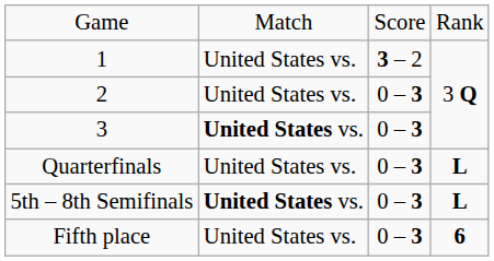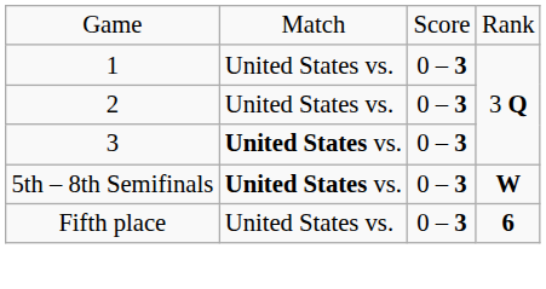 <table class="wikitable">
 <tr>
 <td style="text-align:center;">Game</td>
 <td style="text-align:center;">Match</td>
 <td style="text-align:center;">Score</td>
 <td style="text-align:center;">Rank</td>
 </tr>
 <tr>
 <td style="text-align:center;">1</td>
 <td>United States vs. <strong></strong></td>
-<td style="text-align:center;"><strong>3</strong> – 2</td>
+<td style="text-align:center;">0 – <strong>3</strong></td>
 <td rowspan="3" style="text-align:center;">3 <strong>Q</strong></td>
 </tr>
 <tr>
 <td style="text-align:center;">2</td>
 <td>United States vs. <strong></strong></td>
 <td style="text-align:center;">0 – <strong>3</strong></td>
 </tr>
 <tr>
 <td style="text-align:center;">3</td>
 <td><strong>United States</strong> vs. </td>
 <td style="text-align:center;">0 – <strong>3</strong></td>
 </tr>
 <tr>
-<td style="text-align:center;">Quarterfinals</td>
-<td>United States vs. <strong></strong></td>
-<td style="text-align:center;">0 – <strong>3</strong></td>
-<td style="text-align:center;"><strong>L</strong></td>
-</tr>
-<tr>
 <td style="text-align:center;">5th – 8th Semifinals</td>
 <td><strong>United States</strong> vs. </td>
 <td style="text-align:center;">0 – <strong>3</strong></td>
-<td style="text-align:center;"><strong>L</strong></td>
+<td style="text-align:center;"><strong>W</strong></td>
 </tr>
 <tr>
 <td style="text-align:center;">Fifth place</td>
 <td>United States vs. <strong></strong></td>
 <td style="text-align:center;">0 – <strong>3</strong></td>
 <td style="text-align:center;"><strong>6</strong></td>
 </tr>
 </table>
